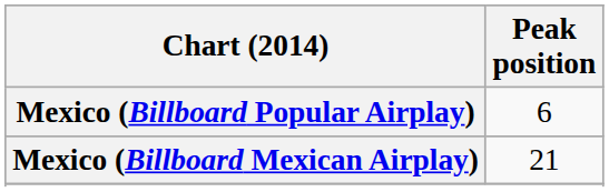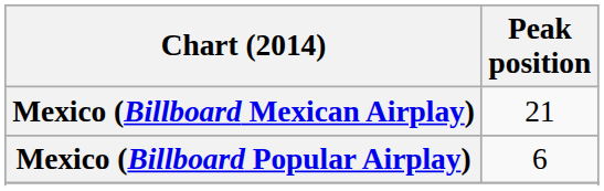 <table class="wikitable sortable plainrowheaders">
 <tr>
 <th>Chart (2014)</th>
 <th>Peak<br>position</th>
 </tr>
 <tr>
+<th scope="row">Mexico (<a href='#'><em>Billboard</em> Mexican Airplay</a>) </th>
+<td align=center>21</td>
+</tr>
+<tr>
 <th scope="row">Mexico (<a href='#'><em>Billboard</em> Popular Airplay</a>)</th>
 <td align=center>6</td>
-</tr>
-<tr>
-<th scope="row">Mexico (<a href='#'><em>Billboard</em> Mexican Airplay</a>) </th>
-<td align=center>21</td>
 </tr>
 <tr>
 </tr>
 <tr>
 </tr>
 <tr>
 </tr>
 <tr>
 </tr>
 <tr>
 </tr>
 <tr>
 </tr>
 </table>
